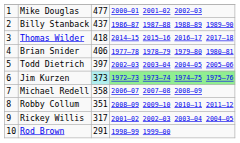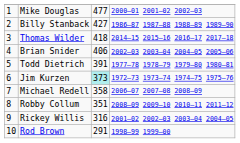 <table class="wikitable">
 <tr>
 </tr>
 <tr>
 <td>1</td>
 <td>Mike Douglas</td>
 <td>477</td>
 <td style="font-size:80%;"><a href='#'>2000–01</a> <a href='#'>2001–02</a> <a href='#'>2002–03</a></td>
 </tr>
 <tr>
 <td>2</td>
 <td>Billy Stanback</td>
-<td>437</td>
+<td>427</td>
 <td style="font-size:80%;"><a href='#'>1986–87</a> <a href='#'>1987–88</a> <a href='#'>1988–89</a> <a href='#'>1989–90</a></td>
 </tr>
 <tr>
 <td>3</td>
 <td><a href='#'>Thomas Wilder</a></td>
 <td>418</td>
 <td style="font-size:80%;"><a href='#'>2014–15</a> <a href='#'>2015–16</a> <a href='#'>2016–17</a> <a href='#'>2017–18</a></td>
 </tr>
 <tr>
 <td>4</td>
 <td>Brian Snider</td>
 <td>406</td>
-<td style="font-size:80%;"><a href='#'>1977–78</a> <a href='#'>1978–79</a> <a href='#'>1979–80</a> <a href='#'>1980–81</a></td>
+<td style="font-size:80%;"><a href='#'>2002–03</a> <a href='#'>2003–04</a> <a href='#'>2004–05</a> <a href='#'>2005–06</a></td>
 </tr>
 <tr>
 <td>5</td>
 <td>Todd Dietrich</td>
-<td>397</td>
-<td style="font-size:80%;"><a href='#'>2002–03</a> <a href='#'>2003–04</a> <a href='#'>2004–05</a> <a href='#'>2005–06</a></td>
+<td>391</td>
+<td style="font-size:80%;"><a href='#'>1977–78</a> <a href='#'>1978–79</a> <a href='#'>1979–80</a> <a href='#'>1980–81</a></td>
 </tr>
 <tr>
 <td>6</td>
 <td>Jim Kurzen</td>
 <td style="background: paleturquoise;">373</td>
-<td style="background: lightgreen; font-size:80%;"><a href='#'>1972–73</a> <a href='#'>1973–74</a> <a href='#'>1974–75</a> <a href='#'>1975–76</a></td>
+<td style="font-size:80%;"><a href='#'>1972–73</a> <a href='#'>1973–74</a> <a href='#'>1974–75</a> <a href='#'>1975–76</a></td>
 </tr>
 <tr>
 <td>7</td>
 <td>Michael Redell</td>
 <td>358</td>
 <td style="font-size:80%;"><a href='#'>2006–07</a> <a href='#'>2007–08</a> <a href='#'>2008–09</a></td>
 </tr>
 <tr>
 <td>8</td>
 <td>Robby Collum</td>
 <td>351</td>
 <td style="font-size:80%;"><a href='#'>2008–09</a> <a href='#'>2009–10</a> <a href='#'>2010–11</a> <a href='#'>2011–12</a></td>
 </tr>
 <tr>
 <td>9</td>
 <td>Rickey Willis</td>
-<td>317</td>
+<td>316</td>
 <td style="font-size:80%;"><a href='#'>2001–02</a> <a href='#'>2002–03</a> <a href='#'>2003–04</a> <a href='#'>2004–05</a></td>
 </tr>
 <tr>
 <td>10</td>
 <td><a href='#'>Rod Brown</a></td>
 <td>291</td>
 <td style="font-size:80%;"><a href='#'>1998–99</a> <a href='#'>1999–00</a></td>
 </tr>
 </table>
